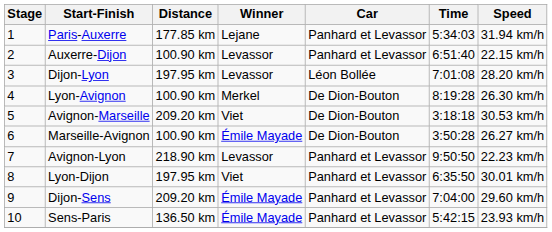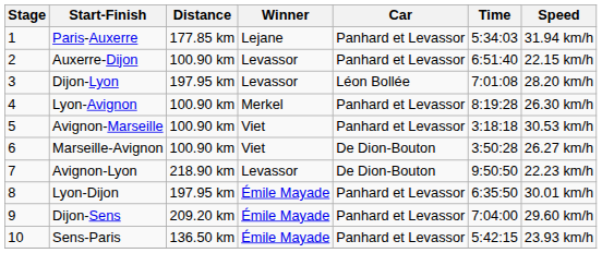 <table class="wikitable">
 <tr>
 <th>Stage</th>
 <th>Start-Finish</th>
 <th>Distance</th>
 <th>Winner</th>
 <th>Car</th>
 <th>Time</th>
 <th>Speed</th>
 </tr>
 <tr>
 <td>1</td>
 <td><a href='#'>Paris</a>-<a href='#'>Auxerre</a></td>
 <td>177.85 km</td>
 <td>Lejane</td>
 <td>Panhard et Levassor</td>
 <td>5:34:03</td>
 <td>31.94 km/h</td>
 </tr>
 <tr>
 <td>2</td>
 <td>Auxerre-<a href='#'>Dijon</a></td>
 <td>100.90 km</td>
 <td>Levassor</td>
 <td>Panhard et Levassor</td>
 <td>6:51:40</td>
 <td>22.15 km/h</td>
 </tr>
 <tr>
 <td>3</td>
 <td>Dijon-<a href='#'>Lyon</a></td>
 <td>197.95 km</td>
 <td>Levassor</td>
 <td>Léon Bollée</td>
 <td>7:01:08</td>
 <td>28.20 km/h</td>
 </tr>
 <tr>
 <td>4</td>
 <td>Lyon-<a href='#'>Avignon</a></td>
 <td>100.90 km</td>
 <td>Merkel</td>
-<td>De Dion-Bouton</td>
+<td>Panhard et Levassor</td>
 <td>8:19:28</td>
 <td>26.30 km/h</td>
 </tr>
 <tr>
 <td>5</td>
 <td>Avignon-<a href='#'>Marseille</a></td>
-<td>209.20 km</td>
+<td>100.90 km</td>
 <td>Viet</td>
-<td>De Dion-Bouton</td>
+<td>Panhard et Levassor</td>
 <td>3:18:18</td>
 <td>30.53 km/h</td>
 </tr>
 <tr>
 <td>6</td>
 <td>Marseille-Avignon</td>
 <td>100.90 km</td>
-<td><a href='#'>Émile Mayade</a></td>
+<td>Viet</td>
 <td>De Dion-Bouton</td>
 <td>3:50:28</td>
 <td>26.27 km/h</td>
 </tr>
 <tr>
 <td>7</td>
 <td>Avignon-Lyon</td>
 <td>218.90 km</td>
 <td>Levassor</td>
-<td>Panhard et Levassor</td>
+<td>De Dion-Bouton</td>
 <td>9:50:50</td>
 <td>22.23 km/h</td>
 </tr>
 <tr>
 <td>8</td>
 <td>Lyon-Dijon</td>
 <td>197.95 km</td>
-<td>Viet</td>
+<td><a href='#'>Émile Mayade</a></td>
 <td>Panhard et Levassor</td>
 <td>6:35:50</td>
 <td>30.01 km/h</td>
 </tr>
 <tr>
 <td>9</td>
 <td>Dijon-<a href='#'>Sens</a></td>
 <td>209.20 km</td>
 <td><a href='#'>Émile Mayade</a></td>
 <td>Panhard et Levassor</td>
 <td>7:04:00</td>
 <td>29.60 km/h</td>
 </tr>
 <tr>
 <td>10</td>
 <td>Sens-Paris</td>
 <td>136.50 km</td>
 <td><a href='#'>Émile Mayade</a></td>
 <td>Panhard et Levassor</td>
 <td>5:42:15</td>
 <td>23.93 km/h</td>
 </tr>
 <tr>
 </tr>
 </table>
